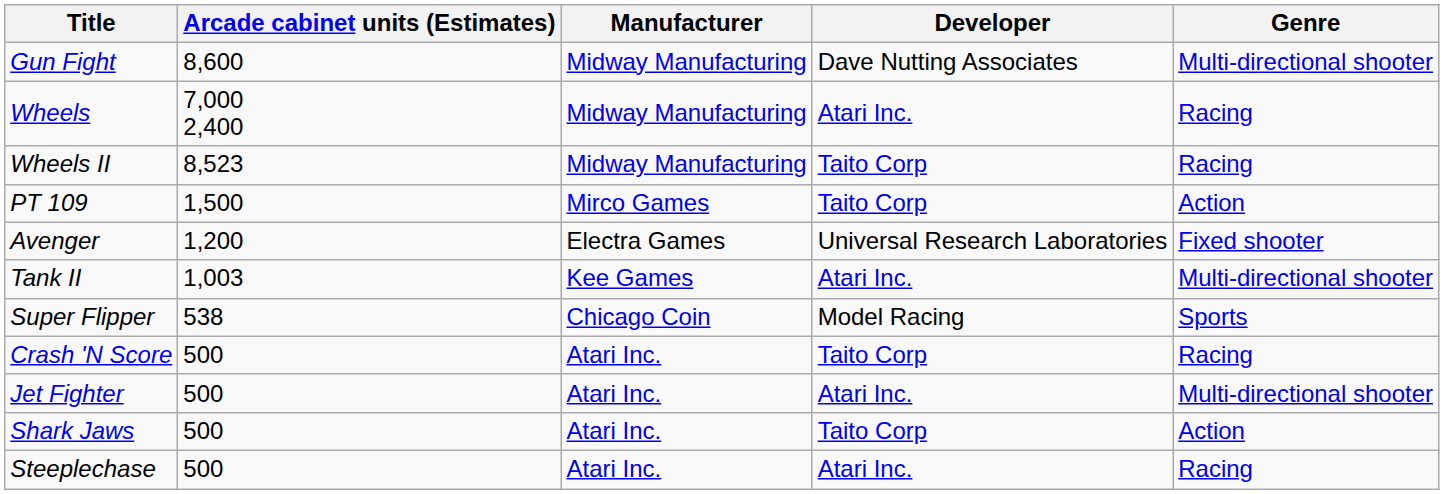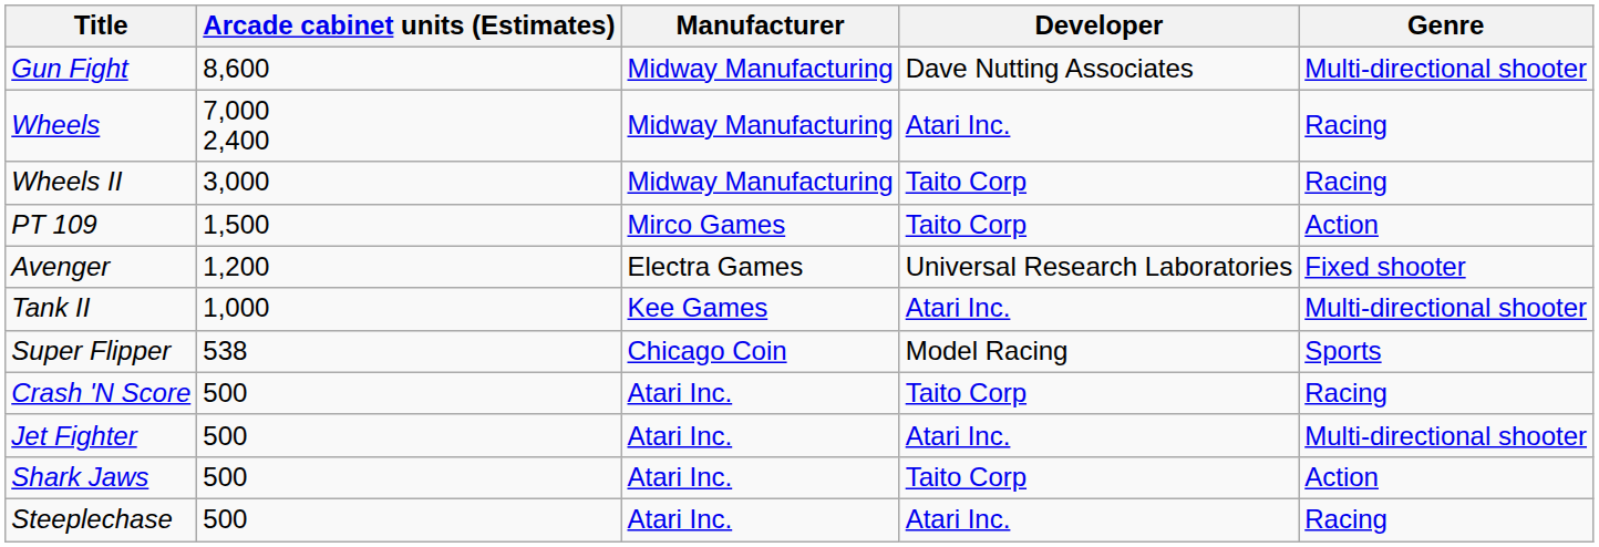 <table class="wikitable sortable">
 <tr>
 <th>Title</th>
 <th><a href='#'>Arcade cabinet</a> units (Estimates)</th>
 <th>Manufacturer</th>
 <th>Developer</th>
 <th>Genre</th>
 </tr>
 <tr>
 <td><em><a href='#'>Gun Fight</a></em></td>
 <td>8,600</td>
 <td><a href='#'>Midway Manufacturing</a></td>
 <td>Dave Nutting Associates</td>
 <td><a href='#'>Multi-directional shooter</a></td>
 </tr>
 <tr>
 <td><em><a href='#'>Wheels</a></em></td>
 <td>7,000<br>2,400</td>
 <td><a href='#'>Midway Manufacturing</a></td>
 <td><a href='#'>Atari Inc.</a></td>
 <td><a href='#'>Racing</a></td>
 </tr>
 <tr>
 <td><em>Wheels II</em></td>
-<td>8,523</td>
+<td>3,000</td>
 <td><a href='#'>Midway Manufacturing</a></td>
 <td><a href='#'>Taito Corp</a></td>
 <td><a href='#'>Racing</a></td>
 </tr>
 <tr>
 <td><em>PT 109</em></td>
 <td>1,500</td>
 <td><a href='#'>Mirco Games</a></td>
 <td><a href='#'>Taito Corp</a></td>
 <td><a href='#'>Action</a></td>
 </tr>
 <tr>
 <td><em>Avenger</em></td>
 <td>1,200</td>
 <td>Electra Games</td>
 <td>Universal Research Laboratories</td>
 <td><a href='#'>Fixed shooter</a></td>
 </tr>
 <tr>
 <td><em>Tank II</em></td>
-<td>1,003</td>
+<td>1,000</td>
 <td><a href='#'>Kee Games</a></td>
 <td><a href='#'>Atari Inc.</a></td>
 <td><a href='#'>Multi-directional shooter</a></td>
 </tr>
 <tr>
 <td><em>Super Flipper</em></td>
 <td>538</td>
 <td><a href='#'>Chicago Coin</a></td>
 <td>Model Racing</td>
 <td><a href='#'>Sports</a></td>
 </tr>
 <tr>
 <td><em><a href='#'>Crash 'N Score</a></em></td>
 <td>500</td>
 <td><a href='#'>Atari Inc.</a></td>
 <td><a href='#'>Taito Corp</a></td>
 <td><a href='#'>Racing</a></td>
 </tr>
 <tr>
 <td><em><a href='#'>Jet Fighter</a></em></td>
 <td>500</td>
 <td><a href='#'>Atari Inc.</a></td>
 <td><a href='#'>Atari Inc.</a></td>
 <td><a href='#'>Multi-directional shooter</a></td>
 </tr>
 <tr>
 <td><em><a href='#'>Shark Jaws</a></em></td>
 <td>500</td>
 <td><a href='#'>Atari Inc.</a></td>
 <td><a href='#'>Taito Corp</a></td>
 <td><a href='#'>Action</a></td>
 </tr>
 <tr>
 <td><em>Steeplechase</em></td>
 <td>500</td>
 <td><a href='#'>Atari Inc.</a></td>
 <td><a href='#'>Atari Inc.</a></td>
 <td><a href='#'>Racing</a></td>
 </tr>
 </table>
